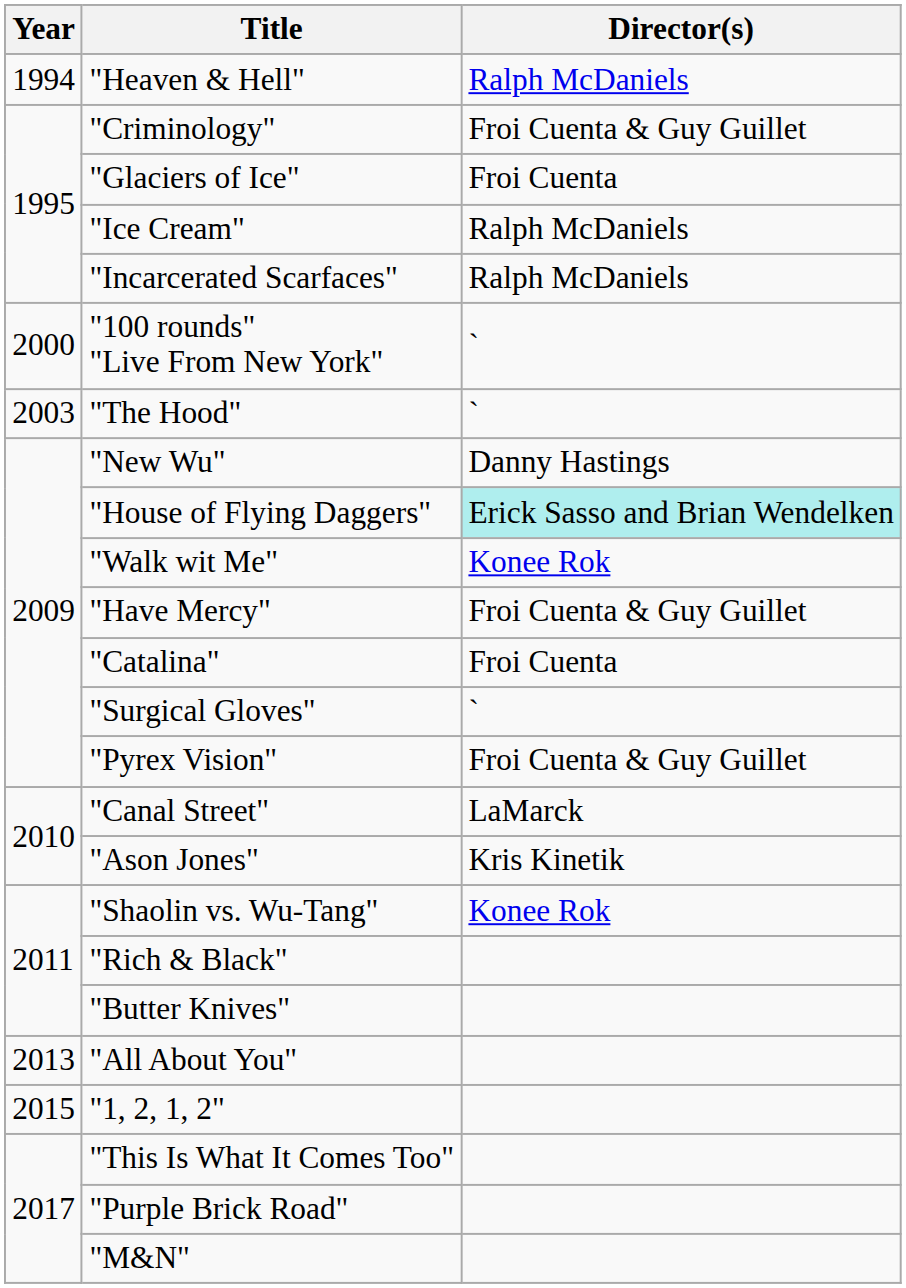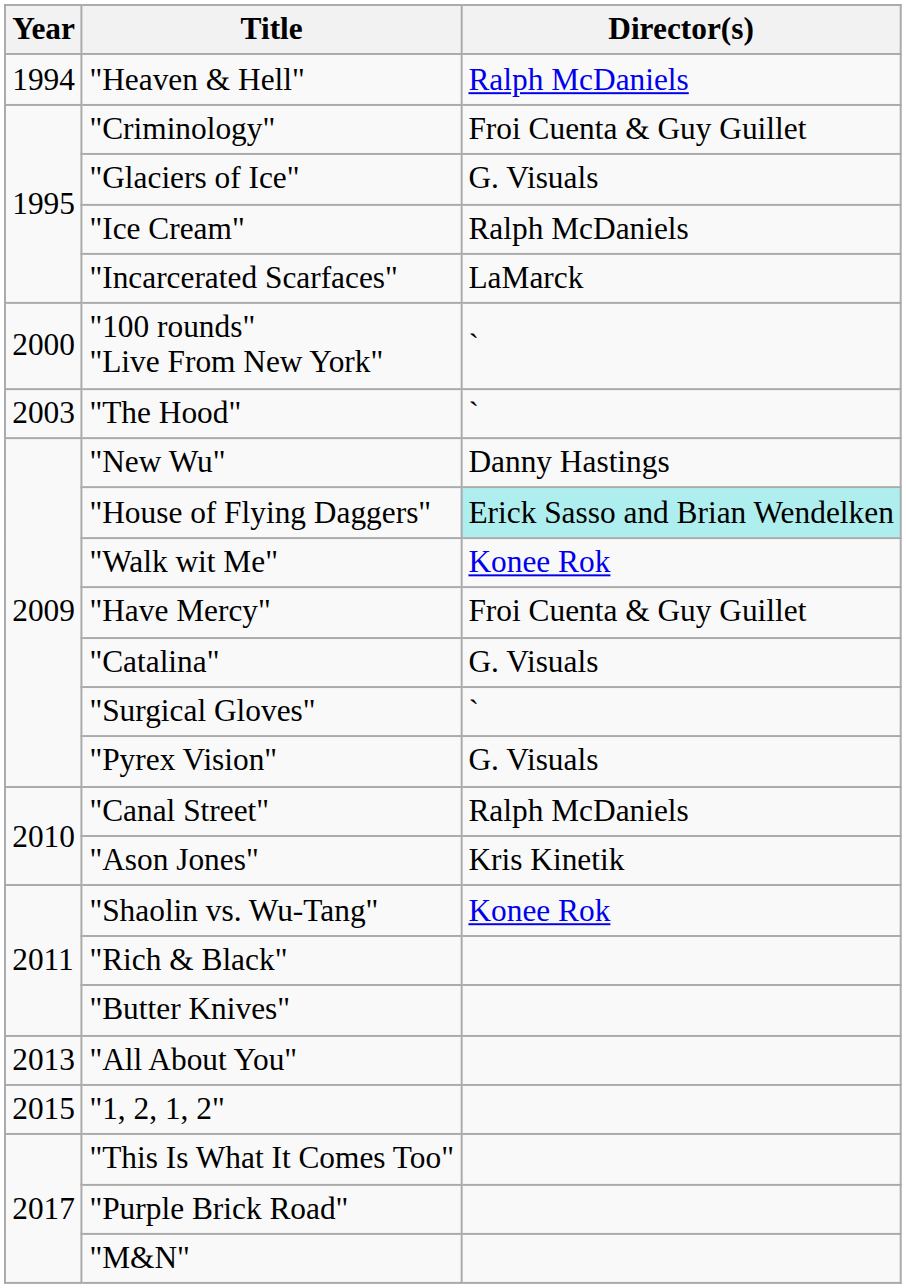 <table class="wikitable">
 <tr>
 <th>Year</th>
 <th>Title</th>
 <th>Director(s)</th>
 </tr>
 <tr>
 <td>1994</td>
 <td>"Heaven & Hell"</td>
 <td><a href='#'>Ralph McDaniels</a></td>
 </tr>
 <tr>
 <td rowspan=4>1995</td>
 <td>"Criminology"</td>
 <td>Froi Cuenta & Guy Guillet</td>
 </tr>
 <tr>
 <td>"Glaciers of Ice"</td>
-<td>Froi Cuenta</td>
+<td>G. Visuals</td>
 </tr>
 <tr>
 <td>"Ice Cream"</td>
 <td>Ralph McDaniels</td>
 </tr>
 <tr>
 <td>"Incarcerated Scarfaces"</td>
-<td>Ralph McDaniels</td>
+<td>LaMarck</td>
 </tr>
 <tr>
 <td>2000</td>
 <td>"100 rounds"<br>"Live From New York"</td>
 <td>`</td>
 </tr>
 <tr>
 <td>2003</td>
 <td>"The Hood"</td>
 <td>`</td>
 </tr>
 <tr>
 <td rowspan=7>2009</td>
 <td>"New Wu"</td>
 <td>Danny Hastings</td>
 </tr>
 <tr>
 <td>"House of Flying Daggers"</td>
 <td style="background: paleturquoise;">Erick Sasso and Brian Wendelken</td>
 </tr>
 <tr>
 <td>"Walk wit Me"</td>
 <td><a href='#'>Konee Rok</a></td>
 </tr>
 <tr>
 <td>"Have Mercy"</td>
 <td>Froi Cuenta & Guy Guillet</td>
 </tr>
 <tr>
 <td>"Catalina"</td>
-<td>Froi Cuenta</td>
+<td>G. Visuals</td>
 </tr>
 <tr>
 <td>"Surgical Gloves"</td>
 <td>`</td>
 </tr>
 <tr>
 <td>"Pyrex Vision"</td>
-<td>Froi Cuenta & Guy Guillet</td>
+<td>G. Visuals</td>
 </tr>
 <tr>
 <td rowspan=2>2010</td>
 <td>"Canal Street"</td>
-<td>LaMarck</td>
+<td>Ralph McDaniels</td>
 </tr>
 <tr>
 <td>"Ason Jones"</td>
 <td>Kris Kinetik</td>
 </tr>
 <tr>
 <td rowspan="3">2011</td>
 <td>"Shaolin vs. Wu-Tang"</td>
 <td><a href='#'>Konee Rok</a></td>
 </tr>
 <tr>
 <td>"Rich & Black"</td>
 <td></td>
 </tr>
 <tr>
 <td>"Butter Knives"</td>
 <td></td>
 </tr>
 <tr>
 <td>2013</td>
 <td>"All About You"</td>
 <td></td>
 </tr>
 <tr>
 <td>2015</td>
 <td>"1, 2, 1, 2"</td>
 <td></td>
 </tr>
 <tr>
 <td rowspan="3">2017</td>
 <td>"This Is What It Comes Too"</td>
 <td></td>
 </tr>
 <tr>
 <td>"Purple Brick Road"</td>
 <td></td>
 </tr>
 <tr>
 <td>"M&N"</td>
 <td></td>
 </tr>
 </table>
